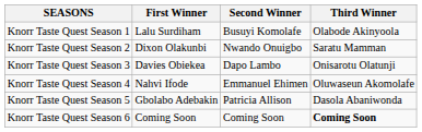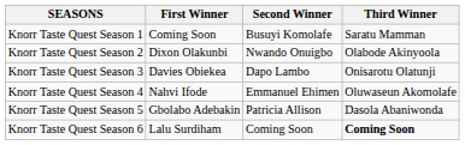 <table class="wikitable">
 <tr>
 <th>SEASONS</th>
 <th>First Winner</th>
 <th>Second Winner</th>
 <th>Third Winner</th>
 </tr>
 <tr>
 <td>Knorr Taste Quest Season 1</td>
-<td>Lalu Surdiham</td>
+<td>Coming Soon</td>
 <td>Busuyi Komolafe</td>
-<td>Olabode Akinyoola</td>
+<td>Saratu Mamman</td>
 </tr>
 <tr>
 <td>Knorr Taste Quest Season 2</td>
 <td>Dixon Olakunbi</td>
 <td>Nwando Onuigbo</td>
-<td>Saratu Mamman</td>
+<td>Olabode Akinyoola</td>
 </tr>
 <tr>
 <td>Knorr Taste Quest Season 3</td>
 <td>Davies Obiekea</td>
 <td>Dapo Lambo</td>
 <td>Onisarotu Olatunji</td>
 </tr>
 <tr>
 <td>Knorr Taste Quest Season 4</td>
 <td>Nahvi Ifode</td>
 <td>Emmanuel Ehimen</td>
 <td>Oluwaseun Akomolafe</td>
 </tr>
 <tr>
 <td>Knorr Taste Quest Season 5</td>
 <td>Gbolabo Adebakin</td>
 <td>Patricia Allison</td>
 <td>Dasola Abaniwonda</td>
 </tr>
 <tr>
 <td>Knorr Taste Quest Season 6</td>
-<td>Coming Soon</td>
+<td>Lalu Surdiham</td>
 <td>Coming Soon</td>
 <td><strong>Coming Soon</strong></td>
 </tr>
 </table>
